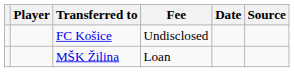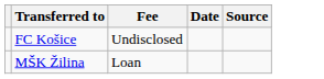 <table class="wikitable plainrowheaders sortable">
 <tr>
 <th></th>
-<th scope="col">Player</th>
 <th>Transferred to</th>
 <th style="width: 80px;">Fee</th>
 <th scope="col">Date</th>
 <th scope="col">Source</th>
 </tr>
 <tr>
 <td align="center"></td>
-<td> </td>
 <td> <a href='#'>FC Košice</a></td>
 <td>Undisclosed</td>
 <td></td>
 <td></td>
 </tr>
 <tr>
 <td align="center"></td>
-<td> </td>
 <td> <a href='#'>MŠK Žilina</a></td>
 <td>Loan</td>
 <td></td>
 <td></td>
 </tr>
 </table>
